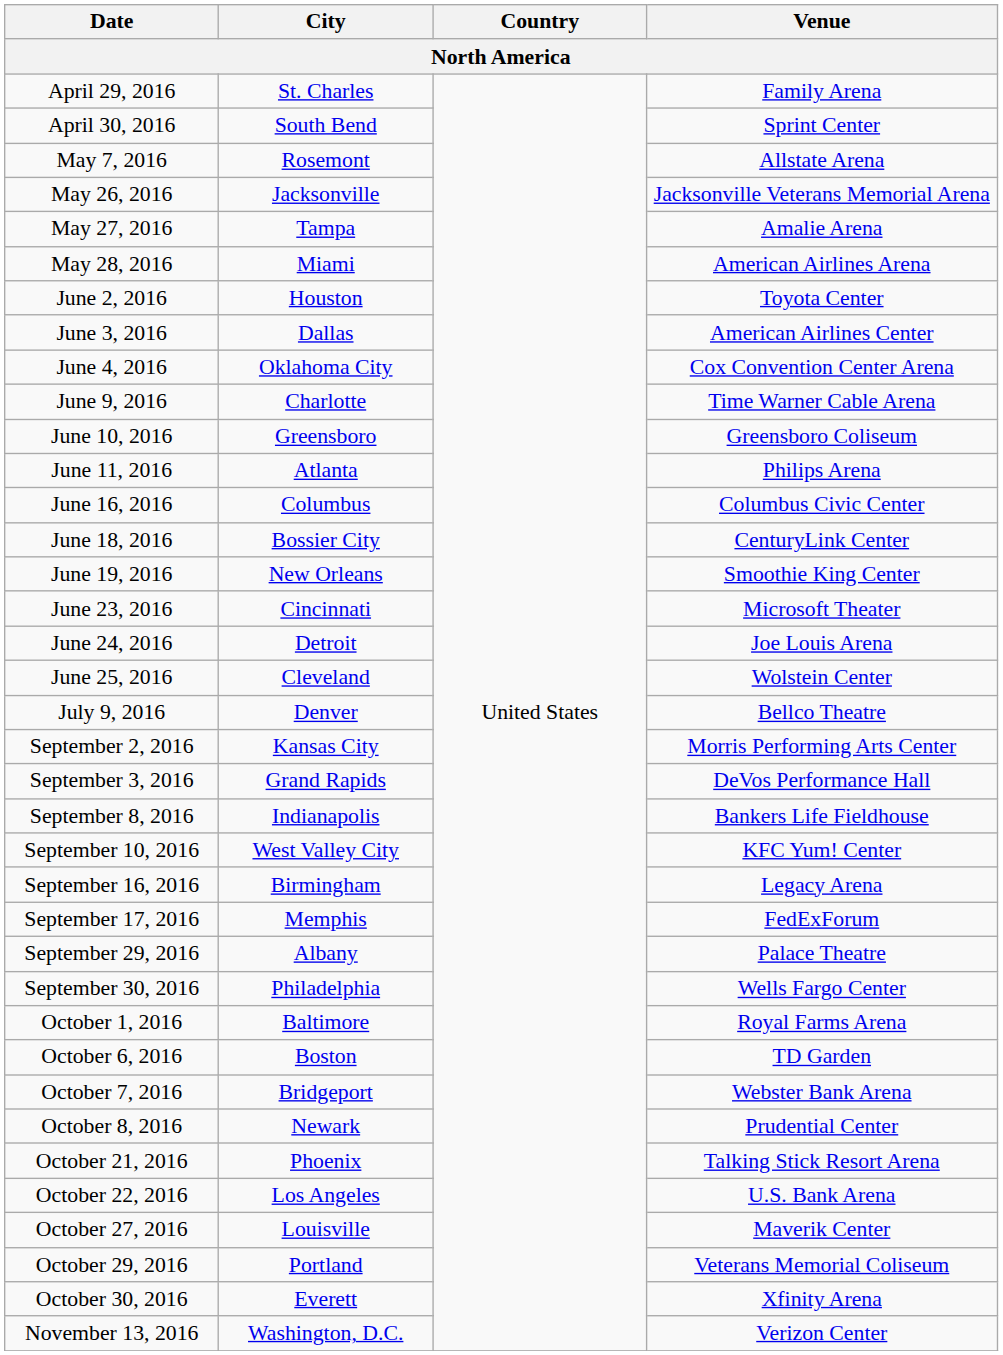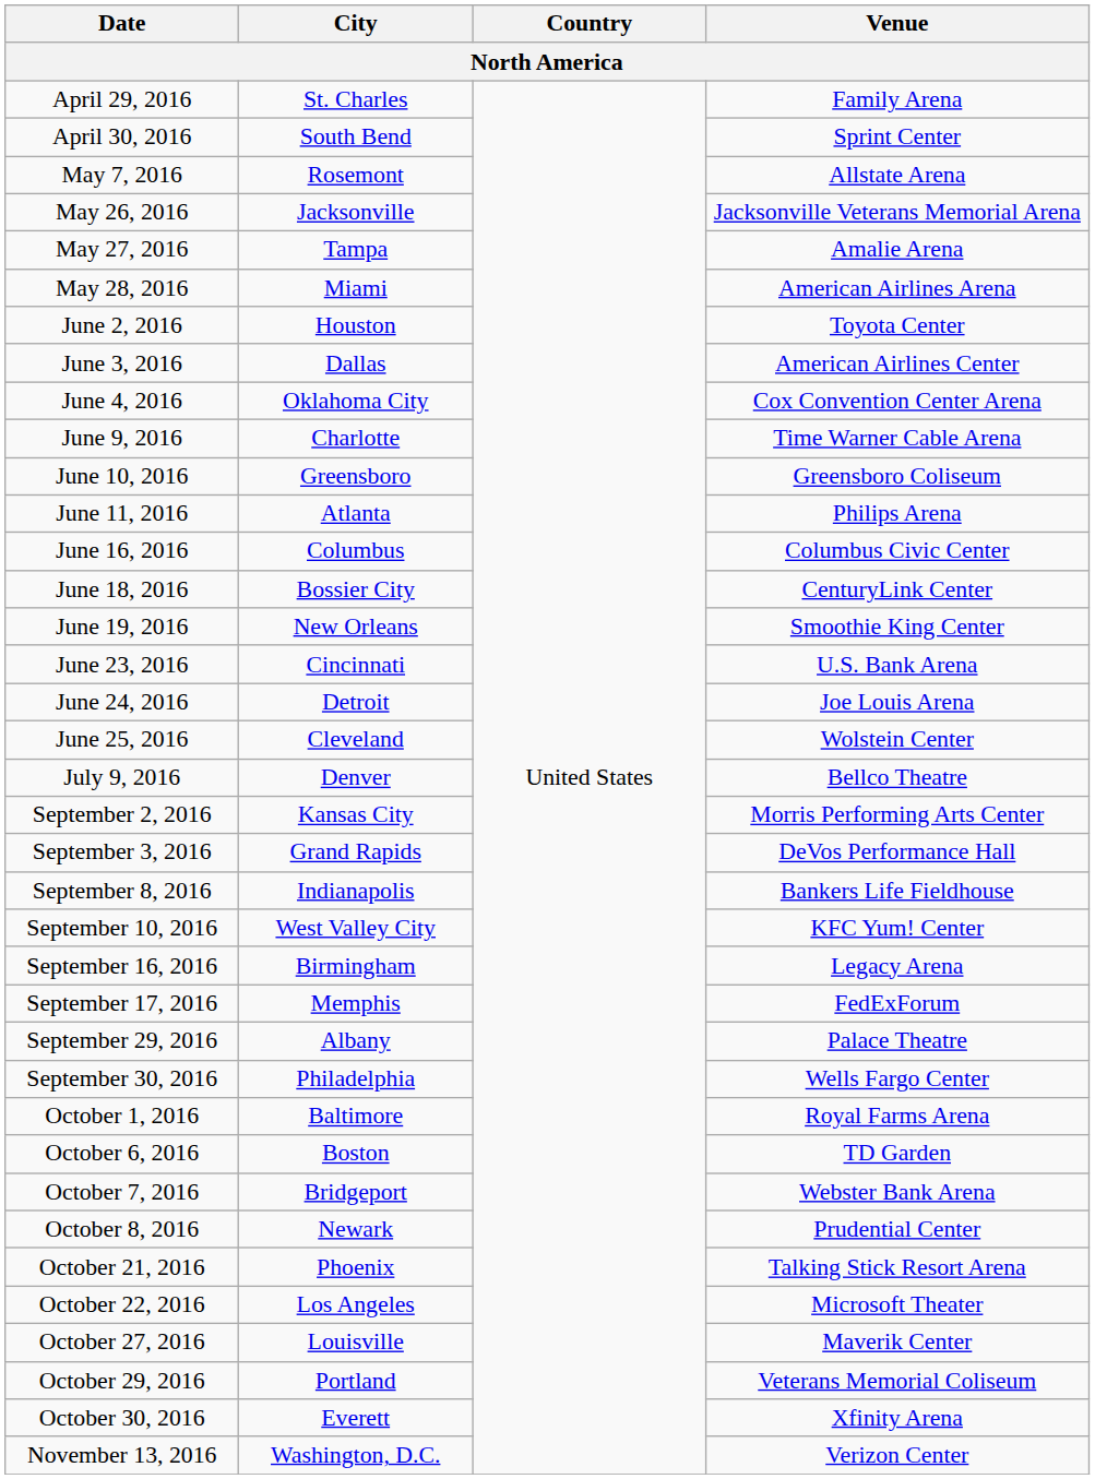 <table class="wikitable" style="text-align:center;">
 <tr>
 <th style="width:150px;">Date</th>
 <th style="width:150px;">City</th>
 <th style="width:150px;">Country</th>
 <th style="width:250px;">Venue</th>
 </tr>
 <tr>
 <th colspan="4">North America</th>
 </tr>
 <tr>
 <td>April 29, 2016</td>
 <td><a href='#'>St. Charles</a></td>
 <td rowspan="37">United States</td>
 <td><a href='#'>Family Arena</a></td>
 </tr>
 <tr>
 <td>April 30, 2016</td>
 <td><a href='#'>South Bend</a></td>
 <td><a href='#'>Sprint Center</a></td>
 </tr>
 <tr>
 <td>May 7, 2016</td>
 <td><a href='#'>Rosemont</a></td>
 <td><a href='#'>Allstate Arena</a></td>
 </tr>
 <tr>
 <td>May 26, 2016</td>
 <td><a href='#'>Jacksonville</a></td>
 <td><a href='#'>Jacksonville Veterans Memorial Arena</a></td>
 </tr>
 <tr>
 <td>May 27, 2016</td>
 <td><a href='#'>Tampa</a></td>
 <td><a href='#'>Amalie Arena</a></td>
 </tr>
 <tr>
 <td>May 28, 2016</td>
 <td><a href='#'>Miami</a></td>
 <td><a href='#'>American Airlines Arena</a></td>
 </tr>
 <tr>
 <td>June 2, 2016</td>
 <td><a href='#'>Houston</a></td>
 <td><a href='#'>Toyota Center</a></td>
 </tr>
 <tr>
 <td>June 3, 2016</td>
 <td><a href='#'>Dallas</a></td>
 <td><a href='#'>American Airlines Center</a></td>
 </tr>
 <tr>
 <td>June 4, 2016</td>
 <td><a href='#'>Oklahoma City</a></td>
 <td><a href='#'>Cox Convention Center Arena</a></td>
 </tr>
 <tr>
 <td>June 9, 2016</td>
 <td><a href='#'>Charlotte</a></td>
 <td><a href='#'>Time Warner Cable Arena</a></td>
 </tr>
 <tr>
 <td>June 10, 2016</td>
 <td><a href='#'>Greensboro</a></td>
 <td><a href='#'>Greensboro Coliseum</a></td>
 </tr>
 <tr>
 <td>June 11, 2016</td>
 <td><a href='#'>Atlanta</a></td>
 <td><a href='#'>Philips Arena</a></td>
 </tr>
 <tr>
 <td>June 16, 2016</td>
 <td><a href='#'>Columbus</a></td>
 <td><a href='#'>Columbus Civic Center</a></td>
 </tr>
 <tr>
 <td>June 18, 2016</td>
 <td><a href='#'>Bossier City</a></td>
 <td><a href='#'>CenturyLink Center</a></td>
 </tr>
 <tr>
 <td>June 19, 2016</td>
 <td><a href='#'>New Orleans</a></td>
 <td><a href='#'>Smoothie King Center</a></td>
 </tr>
 <tr>
 <td>June 23, 2016</td>
 <td><a href='#'>Cincinnati</a></td>
-<td><a href='#'>Microsoft Theater</a></td>
+<td><a href='#'>U.S. Bank Arena</a></td>
 </tr>
 <tr>
 <td>June 24, 2016</td>
 <td><a href='#'>Detroit</a></td>
 <td><a href='#'>Joe Louis Arena</a></td>
 </tr>
 <tr>
 <td>June 25, 2016</td>
 <td><a href='#'>Cleveland</a></td>
 <td><a href='#'>Wolstein Center</a></td>
 </tr>
 <tr>
 <td>July 9, 2016</td>
 <td><a href='#'>Denver</a></td>
 <td><a href='#'>Bellco Theatre</a></td>
 </tr>
 <tr>
 <td>September 2, 2016</td>
 <td><a href='#'>Kansas City</a></td>
 <td><a href='#'>Morris Performing Arts Center</a></td>
 </tr>
 <tr>
 <td>September 3, 2016</td>
 <td><a href='#'>Grand Rapids</a></td>
 <td><a href='#'>DeVos Performance Hall</a></td>
 </tr>
 <tr>
 <td>September 8, 2016</td>
 <td><a href='#'>Indianapolis</a></td>
 <td><a href='#'>Bankers Life Fieldhouse</a></td>
 </tr>
 <tr>
 <td>September 10, 2016</td>
 <td><a href='#'>West Valley City</a></td>
 <td><a href='#'>KFC Yum! Center</a></td>
 </tr>
 <tr>
 <td>September 16, 2016</td>
 <td><a href='#'>Birmingham</a></td>
 <td><a href='#'>Legacy Arena</a></td>
 </tr>
 <tr>
 <td>September 17, 2016</td>
 <td><a href='#'>Memphis</a></td>
 <td><a href='#'>FedExForum</a></td>
 </tr>
 <tr>
 <td>September 29, 2016</td>
 <td><a href='#'>Albany</a></td>
 <td><a href='#'>Palace Theatre</a></td>
 </tr>
 <tr>
 <td>September 30, 2016</td>
 <td><a href='#'>Philadelphia</a></td>
 <td><a href='#'>Wells Fargo Center</a></td>
 </tr>
 <tr>
 <td>October 1, 2016</td>
 <td><a href='#'>Baltimore</a></td>
 <td><a href='#'>Royal Farms Arena</a></td>
 </tr>
 <tr>
 <td>October 6, 2016</td>
 <td><a href='#'>Boston</a></td>
 <td><a href='#'>TD Garden</a></td>
 </tr>
 <tr>
 <td>October 7, 2016</td>
 <td><a href='#'>Bridgeport</a></td>
 <td><a href='#'>Webster Bank Arena</a></td>
 </tr>
 <tr>
 <td>October 8, 2016</td>
 <td><a href='#'>Newark</a></td>
 <td><a href='#'>Prudential Center</a></td>
 </tr>
 <tr>
 <td>October 21, 2016</td>
 <td><a href='#'>Phoenix</a></td>
 <td><a href='#'>Talking Stick Resort Arena</a></td>
 </tr>
 <tr>
 <td>October 22, 2016</td>
 <td><a href='#'>Los Angeles</a></td>
-<td><a href='#'>U.S. Bank Arena</a></td>
+<td><a href='#'>Microsoft Theater</a></td>
 </tr>
 <tr>
 <td>October 27, 2016</td>
 <td><a href='#'>Louisville</a></td>
 <td><a href='#'>Maverik Center</a></td>
 </tr>
 <tr>
 <td>October 29, 2016</td>
 <td><a href='#'>Portland</a></td>
 <td><a href='#'>Veterans Memorial Coliseum</a></td>
 </tr>
 <tr>
 <td>October 30, 2016</td>
 <td><a href='#'>Everett</a></td>
 <td><a href='#'>Xfinity Arena</a></td>
 </tr>
 <tr>
 <td>November 13, 2016</td>
 <td><a href='#'>Washington, D.C.</a></td>
 <td><a href='#'>Verizon Center</a></td>
 </tr>
 <tr>
 </tr>
 </table>
